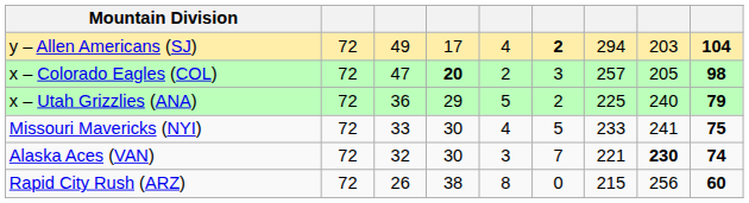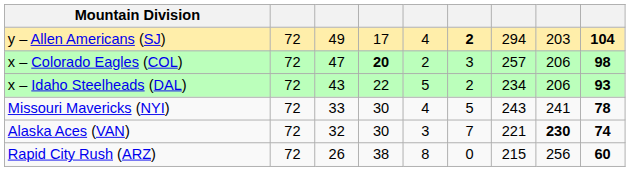 <table class="wikitable sortable" style="text-align:center">
 <tr>
 <th style="width:30%;" class="unsortable">Mountain Division</th>
 <th style="width:5%;"></th>
 <th style="width:5%;"></th>
 <th style="width:5%;"></th>
 <th style="width:5%;"></th>
 <th style="width:5%;"></th>
 <th style="width:5%;"></th>
 <th style="width:5%;"></th>
 <th style="width:5%;"></th>
 </tr>
 <tr bgcolor=#ffeeaa>
 <td align=left>y – <a href='#'>Allen Americans</a> (<a href='#'>SJ</a>)</td>
 <td>72</td>
 <td>49</td>
 <td>17</td>
 <td>4</td>
 <td><strong>2</strong></td>
 <td>294</td>
 <td>203</td>
 <td><strong>104</strong></td>
 </tr>
 <tr bgcolor=#bbffbb>
 <td align=left>x – <a href='#'>Colorado Eagles</a> (<a href='#'>COL</a>)</td>
 <td>72</td>
 <td>47</td>
 <td><strong>20</strong></td>
 <td>2</td>
 <td>3</td>
 <td>257</td>
-<td>205</td>
+<td>206</td>
 <td><strong>98</strong></td>
 </tr>
 <tr bgcolor=#bbffbb>
-<td align=left>x – <a href='#'>Utah Grizzlies</a> (<a href='#'>ANA</a>)</td>
+<td align=left>x – <a href='#'>Idaho Steelheads</a> (<a href='#'>DAL</a>)</td>
 <td>72</td>
-<td>36</td>
-<td>29</td>
+<td>43</td>
+<td>22</td>
 <td>5</td>
 <td>2</td>
-<td>225</td>
-<td>240</td>
-<td><strong>79</strong></td>
+<td>234</td>
+<td>206</td>
+<td><strong>93</strong></td>
 </tr>
 <tr bgcolor=>
 <td align=left><a href='#'>Missouri Mavericks</a> (<a href='#'>NYI</a>)</td>
 <td>72</td>
 <td>33</td>
 <td>30</td>
 <td>4</td>
 <td>5</td>
-<td>233</td>
+<td>243</td>
 <td>241</td>
-<td><strong>75</strong></td>
+<td><strong>78</strong></td>
 </tr>
 <tr bgcolor=>
 <td align=left><a href='#'>Alaska Aces</a> (<a href='#'>VAN</a>)</td>
 <td>72</td>
 <td>32</td>
 <td>30</td>
 <td>3</td>
 <td>7</td>
 <td>221</td>
 <td><strong>230</strong></td>
 <td><strong>74</strong></td>
 </tr>
 <tr bgcolor=>
 <td align=left><a href='#'>Rapid City Rush</a> (<a href='#'>ARZ</a>)</td>
 <td>72</td>
 <td>26</td>
 <td>38</td>
 <td>8</td>
 <td>0</td>
 <td>215</td>
 <td>256</td>
 <td><strong>60</strong></td>
 </tr>
 </table>
